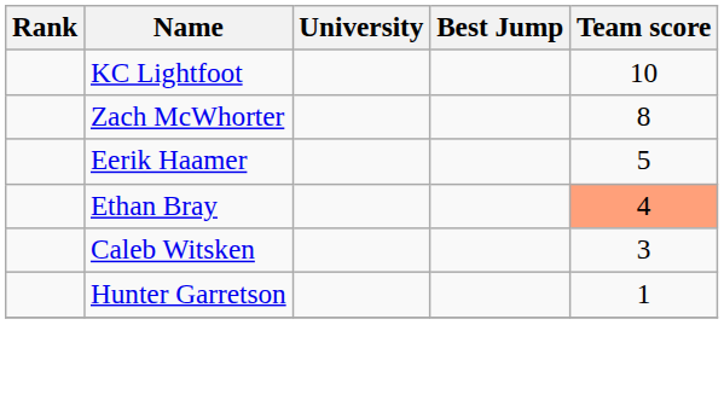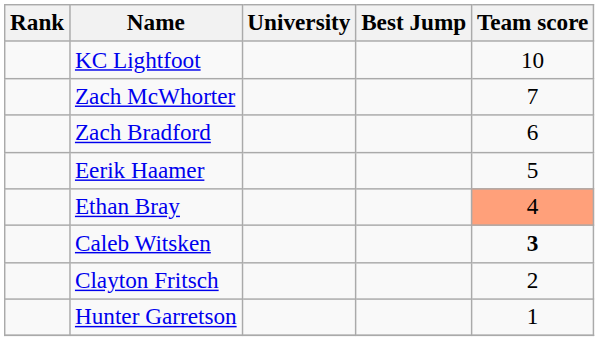 <table class="wikitable sortable" style="text-align:center">
 <tr>
 <th>Rank</th>
 <th>Name</th>
 <th>University</th>
 <th>Best Jump</th>
 <th>Team score</th>
 </tr>
 <tr>
 <td></td>
 <td align=left> <a href='#'>KC Lightfoot</a></td>
 <td></td>
 <td><strong></strong></td>
 <td>10</td>
 </tr>
 <tr>
 <td></td>
 <td align=left> <a href='#'>Zach McWhorter</a></td>
 <td></td>
 <td><strong></strong></td>
-<td>8</td>
+<td>7</td>
+</tr>
+<tr>
+<td></td>
+<td align=left> <a href='#'>Zach Bradford</a></td>
+<td></td>
+<td><strong></strong></td>
+<td>6</td>
 </tr>
 <tr>
 <td></td>
 <td align=left> <a href='#'>Eerik Haamer</a></td>
 <td></td>
 <td><strong></strong></td>
 <td>5</td>
 </tr>
 <tr>
 <td></td>
 <td align=left> <a href='#'>Ethan Bray</a></td>
 <td></td>
 <td><strong></strong></td>
 <td style="background: lightsalmon;">4</td>
 </tr>
 <tr>
 <td></td>
 <td align=left> <a href='#'>Caleb Witsken</a></td>
 <td></td>
 <td><strong></strong></td>
-<td>3</td>
+<td><strong>3</strong></td>
+</tr>
+<tr>
+<td></td>
+<td align=left> <a href='#'>Clayton Fritsch</a></td>
+<td></td>
+<td><strong></strong></td>
+<td>2</td>
 </tr>
 <tr>
 <td></td>
 <td align=left> <a href='#'>Hunter Garretson</a></td>
 <td></td>
 <td><strong></strong></td>
 <td>1</td>
 </tr>
 <tr>
 </tr>
 </table>
